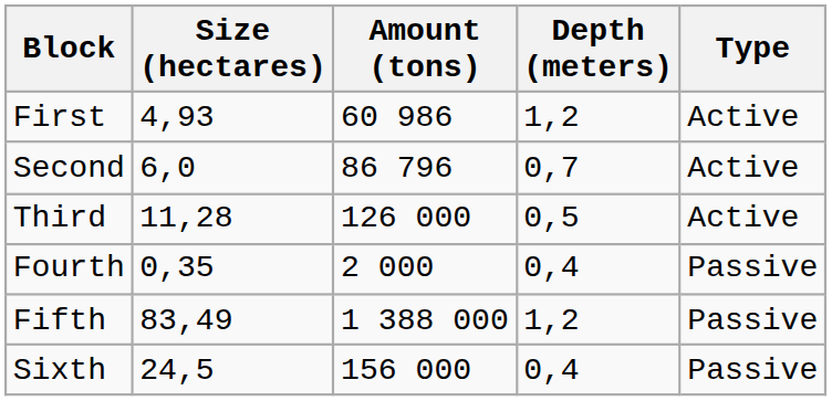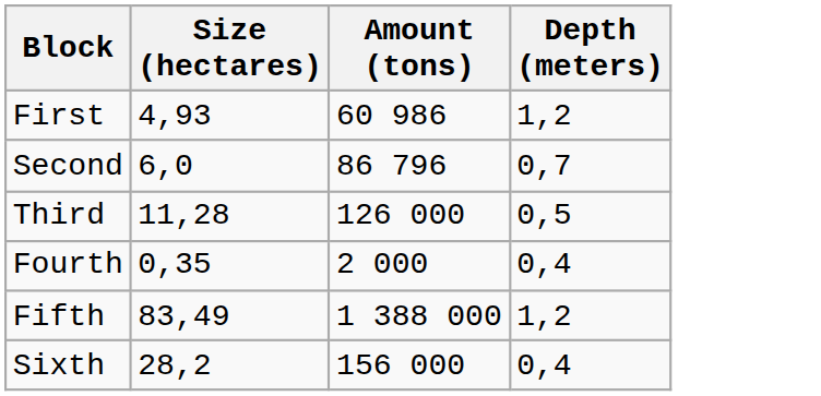 <table class="wikitable sortable">
 <tr>
 <th>Block</th>
 <th>Size<br>(hectares)</th>
 <th>Amount<br>(tons)</th>
 <th>Depth<br>(meters)</th>
-<th>Type</th>
 </tr>
 <tr>
 <td>First</td>
 <td>4,93</td>
 <td>60 986</td>
 <td>1,2</td>
-<td>Active</td>
 </tr>
 <tr>
 <td>Second</td>
 <td>6,0</td>
 <td>86 796</td>
 <td>0,7</td>
-<td>Active</td>
 </tr>
 <tr>
 <td>Third</td>
 <td>11,28</td>
 <td>126 000</td>
 <td>0,5</td>
-<td>Active</td>
 </tr>
 <tr>
 <td>Fourth</td>
 <td>0,35</td>
 <td>2 000</td>
 <td>0,4</td>
-<td>Passive</td>
 </tr>
 <tr>
 <td>Fifth</td>
 <td>83,49</td>
 <td>1 388 000</td>
 <td>1,2</td>
-<td>Passive</td>
 </tr>
 <tr>
 <td>Sixth</td>
-<td>24,5</td>
+<td>28,2</td>
 <td>156 000</td>
 <td>0,4</td>
-<td>Passive</td>
 </tr>
 </table>
